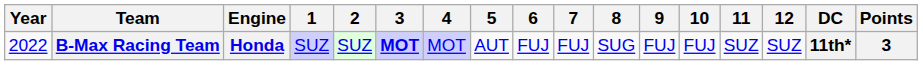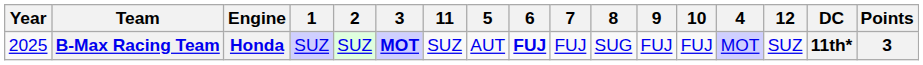 <table class="wikitable" style="text-align:center; font-size:85%">
 <tr>
 <th>Year</th>
 <th>Team</th>
 <th>Engine</th>
 <th>1</th>
 <th>2</th>
 <th>3</th>
-<th>4</th>
+<th>11</th>
 <th>5</th>
 <th>6</th>
 <th>7</th>
 <th>8</th>
 <th>9</th>
 <th>10</th>
-<th>11</th>
+<th>4</th>
 <th>12</th>
 <th>DC</th>
 <th>Points</th>
 </tr>
 <tr>
-<td><a href='#'>2022</a></td>
+<td><a href='#'>2025</a></td>
 <th nowrap><a href='#'>B-Max Racing Team</a></th>
 <th><a href='#'>Honda</a></th>
 <td style="background:#CFCFFF;"><a href='#'>SUZ</a><br></td>
 <td style="background:#DFFFDF;"><a href='#'>SUZ</a><br></td>
 <td style="background:#CFCFFF;"><strong><a href='#'>MOT</a><br></strong></td>
-<td style="background:#CFCFFF;"><a href='#'>MOT</a><br></td>
+<td style="background:#;"><a href='#'>SUZ</a><br></td>
 <td style="background:#;"><a href='#'>AUT</a><br></td>
-<td style="background:#;"><a href='#'>FUJ</a><br></td>
+<td style="background:#;"><strong><a href='#'>FUJ</a><br></strong></td>
 <td style="background:#;"><a href='#'>FUJ</a><br></td>
 <td style="background:#;"><a href='#'>SUG</a><br></td>
 <td style="background:#;"><a href='#'>FUJ</a><br></td>
 <td style="background:#;"><a href='#'>FUJ</a><br></td>
-<td style="background:#;"><a href='#'>SUZ</a><br></td>
+<td style="background:#CFCFFF;"><a href='#'>MOT</a><br></td>
 <td style="background:#;"><a href='#'>SUZ</a><br></td>
 <th>11th*</th>
 <th>3</th>
 </tr>
 </table>
